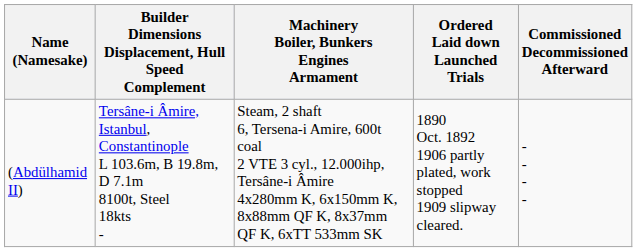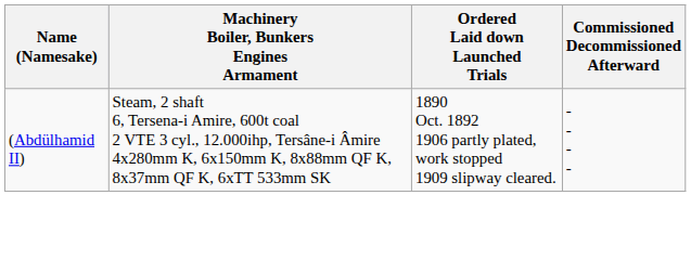 <table class="wikitable" style="font-size:90%;">
 <tr bgcolor="#e6e9ff">
 <th>Name<br>(Namesake)</th>
-<th>Builder<br>Dimensions<br>Displacement, Hull<br>Speed<br>Complement</th>
 <th>Machinery<br>Boiler, Bunkers<br>Engines<br>Armament</th>
 <th>Ordered<br>Laid down<br>Launched<br>Trials</th>
 <th>Commissioned<br>Decommissioned<br>Afterward</th>
 </tr>
 <tr ---->
 <td><br>(<a href='#'>Abdülhamid II</a>)</td>
-<td> <a href='#'>Tersâne-i Âmire, Istanbul</a>, <a href='#'>Constantinople</a><br>L 103.6m, B 19.8m, D 7.1m<br>8100t, Steel<br>18kts<br>-</td>
 <td>Steam, 2 shaft<br>6, Tersena-i Amire, 600t coal<br>2 VTE 3 cyl., 12.000ihp, Tersâne-i Âmire<br>4x280mm K, 6x150mm K, 8x88mm QF K, 8x37mm QF K, 6xTT 533mm SK</td>
 <td>1890<br>Oct. 1892<br>1906 partly plated, work stopped<br>1909 slipway cleared.</td>
 <td>-<br>-<br>-<br>-</td>
 </tr>
 </table>
